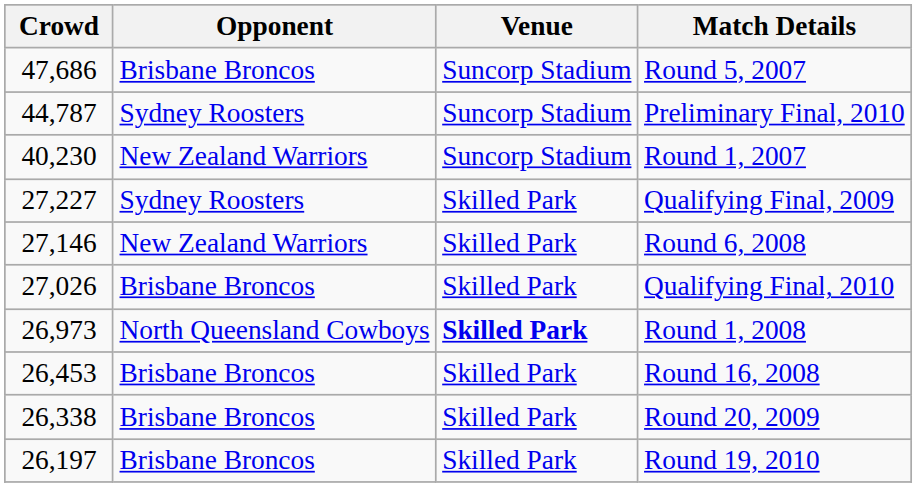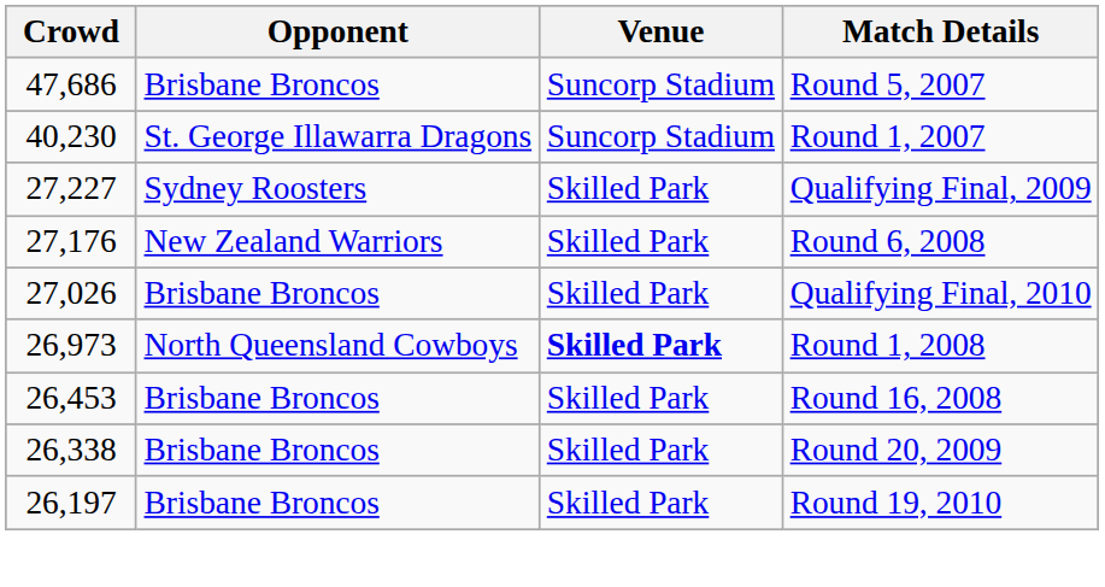 <table class="wikitable">
 <tr>
 <th style="width:3.5em">Crowd</th>
 <th>Opponent</th>
 <th>Venue</th>
 <th>Match Details</th>
 </tr>
 <tr>
 <td style="text-align:center;">47,686</td>
 <td><a href='#'>Brisbane Broncos</a></td>
 <td><a href='#'>Suncorp Stadium</a></td>
 <td><a href='#'>Round 5, 2007</a></td>
 </tr>
 <tr>
-<td style="text-align:center;">44,787</td>
-<td><a href='#'>Sydney Roosters</a></td>
-<td><a href='#'>Suncorp Stadium</a></td>
-<td><a href='#'>Preliminary Final, 2010</a></td>
-</tr>
-<tr>
 <td style="text-align:center;">40,230</td>
-<td><a href='#'>New Zealand Warriors</a></td>
+<td><a href='#'>St. George Illawarra Dragons</a></td>
 <td><a href='#'>Suncorp Stadium</a></td>
 <td><a href='#'>Round 1, 2007</a></td>
 </tr>
 <tr>
 <td style="text-align:center;">27,227</td>
 <td><a href='#'>Sydney Roosters</a></td>
 <td><a href='#'>Skilled Park</a></td>
 <td><a href='#'>Qualifying Final, 2009</a></td>
 </tr>
 <tr>
-<td style="text-align:center;">27,146</td>
+<td style="text-align:center;">27,176</td>
 <td><a href='#'>New Zealand Warriors</a></td>
 <td><a href='#'>Skilled Park</a></td>
 <td><a href='#'>Round 6, 2008</a></td>
 </tr>
 <tr>
 <td style="text-align:center;">27,026</td>
 <td><a href='#'>Brisbane Broncos</a></td>
 <td><a href='#'>Skilled Park</a></td>
 <td><a href='#'>Qualifying Final, 2010</a></td>
 </tr>
 <tr>
 <td style="text-align:center;">26,973</td>
 <td><a href='#'>North Queensland Cowboys</a></td>
 <td><strong><a href='#'>Skilled Park</a></strong></td>
 <td><a href='#'>Round 1, 2008</a></td>
 </tr>
 <tr>
 <td style="text-align:center;">26,453</td>
 <td><a href='#'>Brisbane Broncos</a></td>
 <td><a href='#'>Skilled Park</a></td>
 <td><a href='#'>Round 16, 2008</a></td>
 </tr>
 <tr>
 <td style="text-align:center;">26,338</td>
 <td><a href='#'>Brisbane Broncos</a></td>
 <td><a href='#'>Skilled Park</a></td>
 <td><a href='#'>Round 20, 2009</a></td>
 </tr>
 <tr>
 <td style="text-align:center;">26,197</td>
 <td><a href='#'>Brisbane Broncos</a></td>
 <td><a href='#'>Skilled Park</a></td>
 <td><a href='#'>Round 19, 2010</a></td>
 </tr>
 </table>
